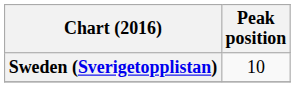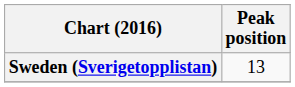 <table class="wikitable plainrowheaders" style="text-align:center">
 <tr>
 <th>Chart (2016)</th>
 <th>Peak<br>position</th>
 </tr>
 <tr>
 <th scope="row">Sweden (<a href='#'>Sverigetopplistan</a>)</th>
-<td style="text-align:center;">10</td>
+<td style="text-align:center;">13</td>
 </tr>
 <tr>
 </tr>
 </table>
